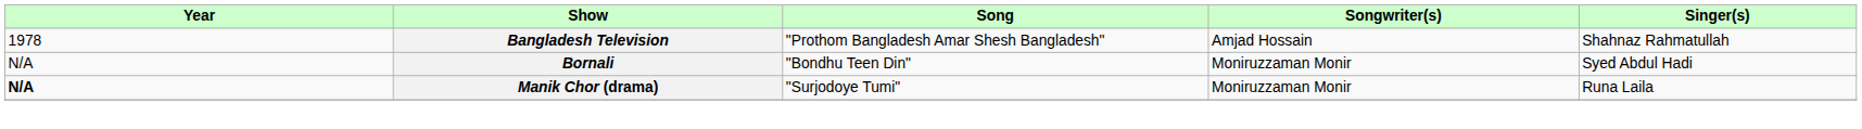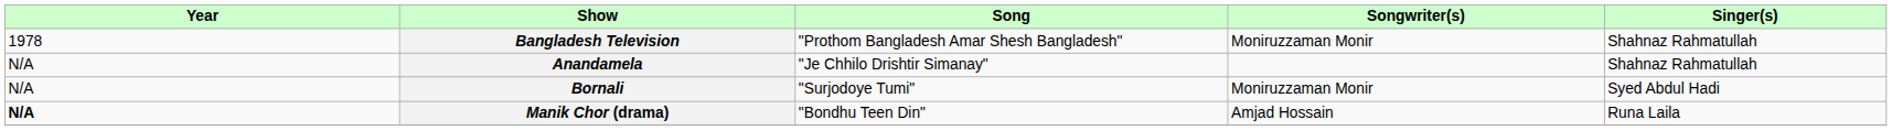 <table class="wikitable plainrowheaders" width="100%" textcolor:#000;">
 <tr style="background:#cfc; text-align:center;">
 <td scope="col" width=21%><strong>Year</strong></td>
 <td scope="col" width=21%><strong>Show</strong></td>
 <td scope="col" width=23%><strong>Song</strong></td>
 <td scope="col" width=20%><strong>Songwriter(s)</strong></td>
 <td scope="col" width=20%><strong>Singer(s)</strong></td>
 </tr>
 <tr>
 <td>1978</td>
 <th><em>Bangladesh Television</em> </th>
 <td>"Prothom Bangladesh Amar Shesh Bangladesh"</td>
-<td>Amjad Hossain</td>
+<td>Moniruzzaman Monir</td>
+<td>Shahnaz Rahmatullah</td>
+</tr>
+<tr>
+<td>N/A</td>
+<th><em>Anandamela</em> </th>
+<td>"Je Chhilo Drishtir Simanay"</td>
+<td></td>
 <td>Shahnaz Rahmatullah</td>
 </tr>
 <tr>
 <td>N/A</td>
 <th><em>Bornali</em> </th>
-<td>"Bondhu Teen Din"</td>
+<td>"Surjodoye Tumi"</td>
 <td>Moniruzzaman Monir</td>
 <td>Syed Abdul Hadi</td>
 </tr>
 <tr>
 <td><strong>N/A</strong></td>
 <th><em>Manik Chor</em> (drama)</th>
-<td>"Surjodoye Tumi"</td>
-<td>Moniruzzaman Monir</td>
+<td>"Bondhu Teen Din"</td>
+<td>Amjad Hossain</td>
 <td>Runa Laila</td>
 </tr>
 <tr>
 </tr>
 </table>
